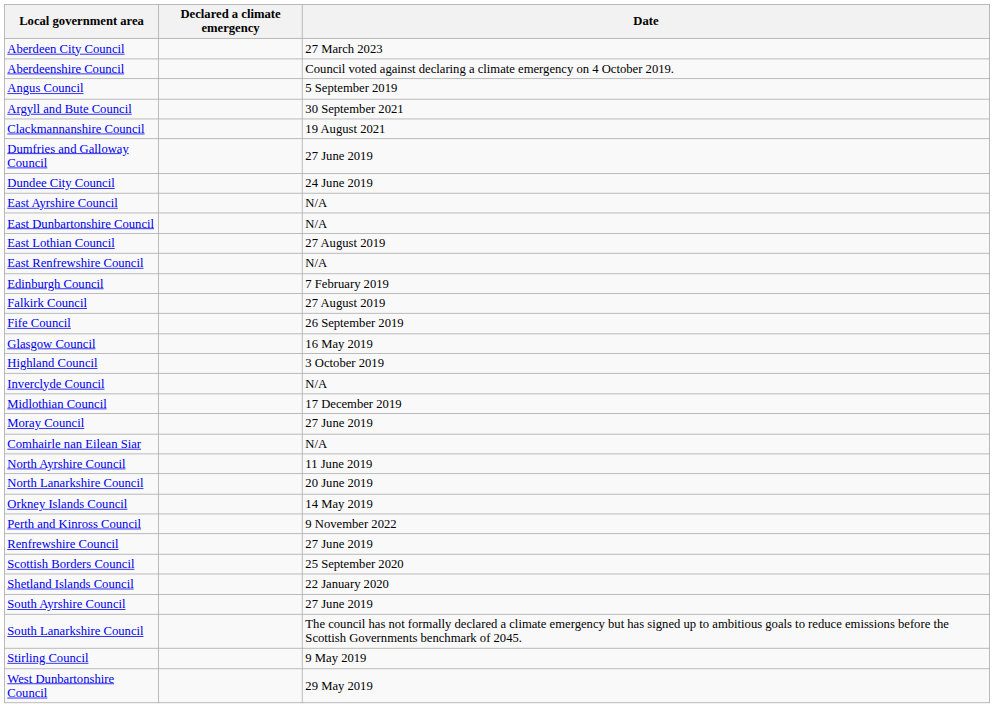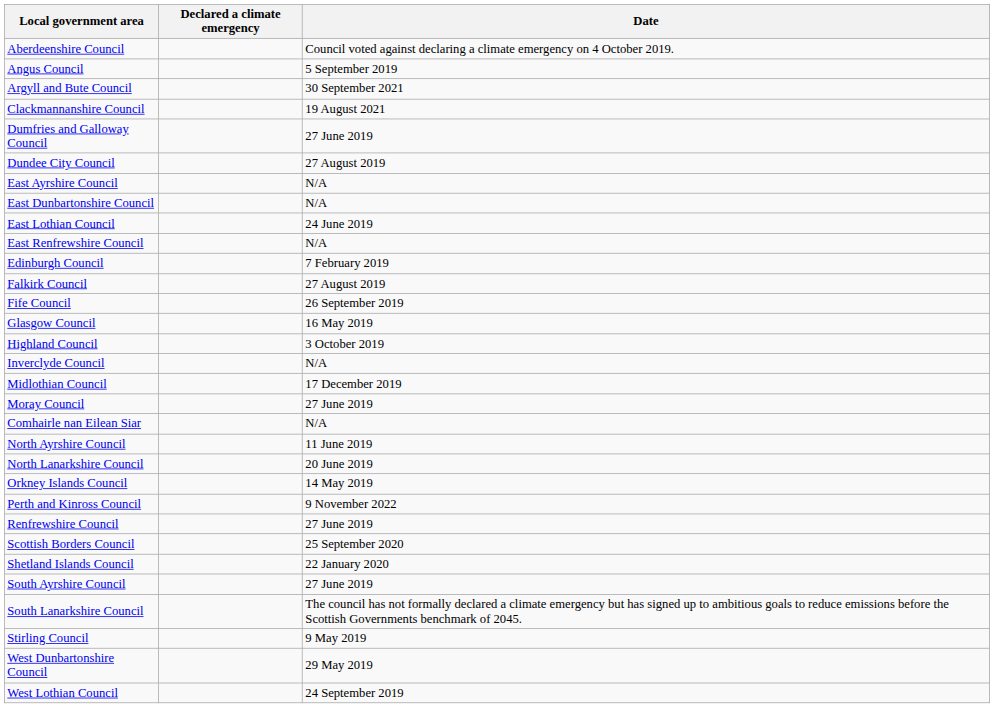 <table class="wikitable sortable">
 <tr>
 <th>Local government area</th>
 <th>Declared a climate emergency</th>
 <th>Date</th>
-</tr>
-<tr>
-<td><a href='#'>Aberdeen City Council</a></td>
-<td></td>
-<td>27 March 2023</td>
 </tr>
 <tr>
 <td><a href='#'>Aberdeenshire Council</a></td>
 <td></td>
 <td>Council voted against declaring a climate emergency on  4 October 2019.</td>
 </tr>
 <tr>
 <td><a href='#'>Angus Council</a></td>
 <td></td>
 <td>5 September 2019</td>
 </tr>
 <tr>
 <td><a href='#'>Argyll and Bute Council</a></td>
 <td></td>
 <td>30 September 2021</td>
 </tr>
 <tr>
 <td><a href='#'>Clackmannanshire Council</a></td>
 <td></td>
 <td>19 August 2021</td>
 </tr>
 <tr>
 <td><a href='#'>Dumfries and Galloway Council</a></td>
 <td></td>
 <td>27 June 2019</td>
 </tr>
 <tr>
 <td><a href='#'>Dundee City Council</a></td>
 <td></td>
-<td>24 June 2019</td>
+<td>27 August 2019</td>
 </tr>
 <tr>
 <td><a href='#'>East Ayrshire Council</a></td>
 <td></td>
 <td>N/A</td>
 </tr>
 <tr>
 <td><a href='#'>East Dunbartonshire Council</a></td>
 <td></td>
 <td>N/A</td>
 </tr>
 <tr>
 <td><a href='#'>East Lothian Council</a></td>
 <td></td>
-<td>27 August 2019</td>
+<td>24 June 2019</td>
 </tr>
 <tr>
 <td><a href='#'>East Renfrewshire Council</a></td>
 <td></td>
 <td>N/A</td>
 </tr>
 <tr>
 <td><a href='#'>Edinburgh Council</a></td>
 <td></td>
 <td>7 February 2019</td>
 </tr>
 <tr>
 <td><a href='#'>Falkirk Council</a></td>
 <td></td>
 <td>27 August 2019 </td>
 </tr>
 <tr>
 <td><a href='#'>Fife Council</a></td>
 <td></td>
 <td>26 September 2019</td>
 </tr>
 <tr>
 <td><a href='#'>Glasgow Council</a></td>
 <td></td>
 <td>16 May 2019</td>
 </tr>
 <tr>
 <td><a href='#'>Highland Council</a></td>
 <td></td>
 <td>3 October 2019</td>
 </tr>
 <tr>
 <td><a href='#'>Inverclyde Council</a></td>
 <td></td>
 <td>N/A</td>
 </tr>
 <tr>
 <td><a href='#'>Midlothian Council</a></td>
 <td></td>
 <td>17 December 2019</td>
 </tr>
 <tr>
 <td><a href='#'>Moray Council</a></td>
 <td></td>
 <td>27 June 2019</td>
 </tr>
 <tr>
 <td><a href='#'>Comhairle nan Eilean Siar</a></td>
 <td></td>
 <td>N/A</td>
 </tr>
 <tr>
 <td><a href='#'>North Ayrshire Council</a></td>
 <td></td>
 <td>11 June 2019</td>
 </tr>
 <tr>
 <td><a href='#'>North Lanarkshire Council</a></td>
 <td></td>
 <td>20 June 2019</td>
 </tr>
 <tr>
 <td><a href='#'>Orkney Islands Council</a></td>
 <td></td>
 <td>14 May 2019</td>
 </tr>
 <tr>
 <td><a href='#'>Perth and Kinross Council</a></td>
 <td></td>
 <td>9 November 2022</td>
 </tr>
 <tr>
 <td><a href='#'>Renfrewshire Council</a></td>
 <td></td>
 <td>27 June 2019</td>
 </tr>
 <tr>
 <td><a href='#'>Scottish Borders Council</a></td>
 <td></td>
 <td>25 September 2020</td>
 </tr>
 <tr>
 <td><a href='#'>Shetland Islands Council</a></td>
 <td></td>
 <td>22 January 2020</td>
 </tr>
 <tr>
 <td><a href='#'>South Ayrshire Council</a></td>
 <td></td>
 <td>27 June 2019</td>
 </tr>
 <tr>
 <td><a href='#'>South Lanarkshire Council</a></td>
 <td></td>
 <td>The council has not formally declared a climate emergency but has signed up to ambitious goals to reduce emissions before the Scottish Governments benchmark of 2045.</td>
 </tr>
 <tr>
 <td><a href='#'>Stirling Council</a></td>
 <td></td>
 <td>9 May 2019</td>
 </tr>
 <tr>
 <td><a href='#'>West Dunbartonshire Council</a></td>
 <td></td>
 <td>29 May 2019</td>
 </tr>
+<tr>
+<td><a href='#'>West Lothian Council</a></td>
+<td></td>
+<td>24 September 2019</td>
+</tr>
 </table>
